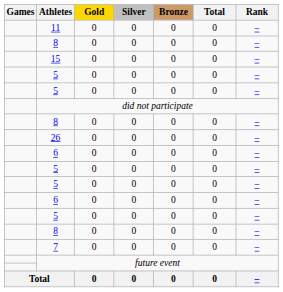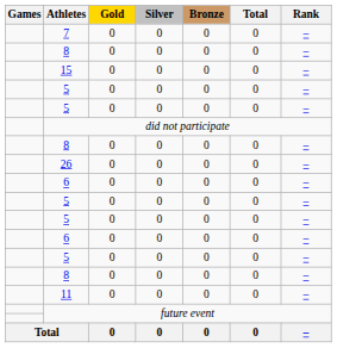 <table class="wikitable" style="text-align:center; font-size:90%;">
 <tr>
 <th>Games</th>
 <th>Athletes</th>
 <td style="background:gold; width:3.7em; font-weight:bold;">Gold</td>
 <td style="background:silver; width:3.7em; font-weight:bold;">Silver</td>
 <td style="background:#cc9966; width:3.7em; font-weight:bold;">Bronze</td>
 <th style="width:4em; font-weight:bold;">Total</th>
 <th style="width:4em; font-weight:bold;">Rank</th>
 </tr>
 <tr>
 <td align=left></td>
-<td><a href='#'>11</a></td>
+<td><a href='#'>7</a></td>
 <td>0</td>
 <td>0</td>
 <td>0</td>
 <td>0</td>
 <td><a href='#'>–</a></td>
 </tr>
 <tr>
 <td align=left></td>
 <td><a href='#'>8</a></td>
 <td>0</td>
 <td>0</td>
 <td>0</td>
 <td>0</td>
 <td><a href='#'>–</a></td>
 </tr>
 <tr>
 <td align=left></td>
 <td><a href='#'>15</a></td>
 <td>0</td>
 <td>0</td>
 <td>0</td>
 <td>0</td>
 <td><a href='#'>–</a></td>
 </tr>
 <tr>
 <td align=left></td>
 <td><a href='#'>5</a></td>
 <td>0</td>
 <td>0</td>
 <td>0</td>
 <td>0</td>
 <td><a href='#'>–</a></td>
 </tr>
 <tr>
 <td align=left></td>
 <td><a href='#'>5</a></td>
 <td>0</td>
 <td>0</td>
 <td>0</td>
 <td>0</td>
 <td><a href='#'>–</a></td>
 </tr>
 <tr>
 <td align=left></td>
 <td colspan=6><em>did not participate</em></td>
 </tr>
 <tr>
 <td align=left></td>
 <td><a href='#'>8</a></td>
 <td>0</td>
 <td>0</td>
 <td>0</td>
 <td>0</td>
 <td><a href='#'>–</a></td>
 </tr>
 <tr>
 <td align=left></td>
 <td><a href='#'>26</a></td>
 <td>0</td>
 <td>0</td>
 <td>0</td>
 <td>0</td>
 <td><a href='#'>–</a></td>
 </tr>
 <tr>
 <td align=left></td>
 <td><a href='#'>6</a></td>
 <td>0</td>
 <td>0</td>
 <td>0</td>
 <td>0</td>
 <td><a href='#'>–</a></td>
 </tr>
 <tr>
 <td align=left></td>
 <td><a href='#'>5</a></td>
 <td>0</td>
 <td>0</td>
 <td>0</td>
 <td>0</td>
 <td><a href='#'>–</a></td>
 </tr>
 <tr>
 <td align=left></td>
 <td><a href='#'>5</a></td>
 <td>0</td>
 <td>0</td>
 <td>0</td>
 <td>0</td>
 <td><a href='#'>–</a></td>
 </tr>
 <tr>
 <td align=left></td>
 <td><a href='#'>6</a></td>
 <td>0</td>
 <td>0</td>
 <td>0</td>
 <td>0</td>
 <td><a href='#'>–</a></td>
 </tr>
 <tr>
 <td align=left></td>
 <td><a href='#'>5</a></td>
 <td>0</td>
 <td>0</td>
 <td>0</td>
 <td>0</td>
 <td><a href='#'>–</a></td>
 </tr>
 <tr>
 <td align=left></td>
 <td><a href='#'>8</a></td>
 <td>0</td>
 <td>0</td>
 <td>0</td>
 <td>0</td>
 <td><a href='#'>–</a></td>
 </tr>
 <tr>
 <td align=left></td>
-<td><a href='#'>7</a></td>
+<td><a href='#'>11</a></td>
 <td>0</td>
 <td>0</td>
 <td>0</td>
 <td>0</td>
 <td><a href='#'>–</a></td>
 </tr>
 <tr>
 <td align=left></td>
 <td colspan=6; rowspan=2><em>future event</em></td>
 </tr>
 <tr>
 <td align=left></td>
 </tr>
 <tr>
 <th colspan=2>Total</th>
 <th>0</th>
 <th>0</th>
 <th>0</th>
 <th>0</th>
 <th><a href='#'>–</a></th>
 </tr>
 </table>
